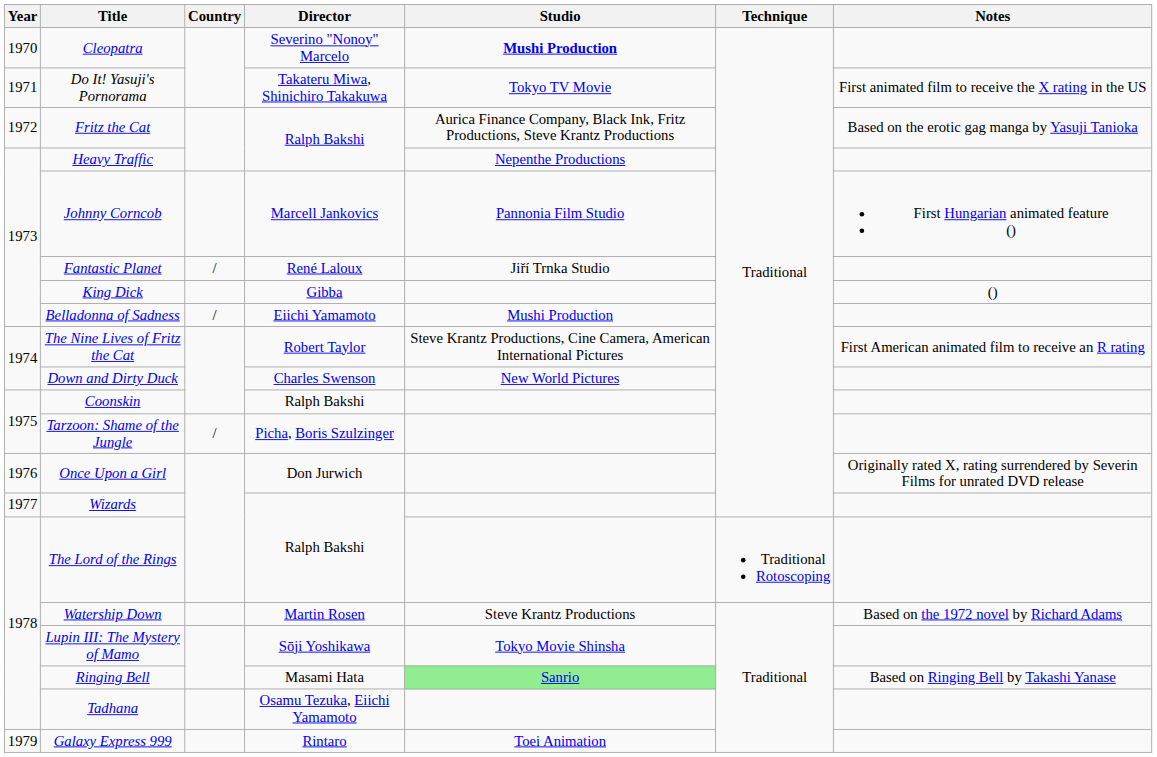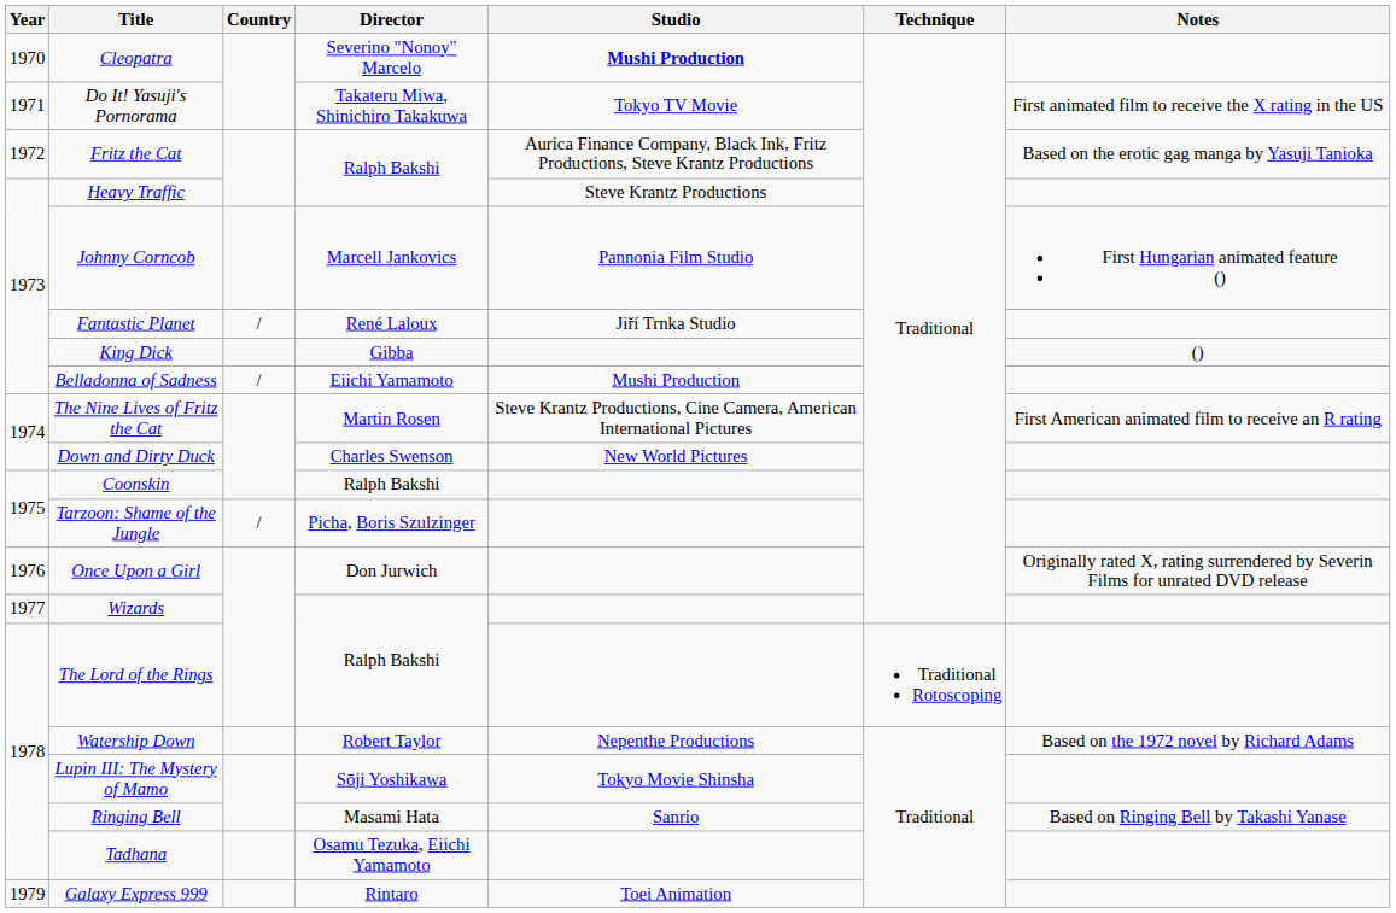 <table class="wikitable sortable" style="text-align:center;">
 <tr>
 <th scope="col">Year</th>
 <th scope="col">Title</th>
 <th scope="col">Country</th>
 <th scope="col">Director</th>
 <th scope="col">Studio</th>
 <th scope="col">Technique</th>
 <th scope="col">Notes</th>
 </tr>
 <tr>
 <td>1970</td>
 <td><em><a href='#'>Cleopatra</a></em></td>
 <td rowspan="2"></td>
 <td><a href='#'>Severino "Nonoy" Marcelo</a></td>
 <td><strong><a href='#'>Mushi Production</a></strong></td>
 <td rowspan="14">Traditional</td>
 <td></td>
 </tr>
 <tr>
 <td>1971</td>
 <td><em>Do It! Yasuji's Pornorama</em></td>
 <td><a href='#'>Takateru Miwa</a>, <a href='#'>Shinichiro Takakuwa</a></td>
 <td><a href='#'>Tokyo TV Movie</a></td>
 <td>First animated film to receive the <a href='#'>X rating</a> in the US</td>
 </tr>
 <tr>
 <td>1972</td>
 <td><em><a href='#'>Fritz the Cat</a></em></td>
 <td rowspan="2"></td>
 <td rowspan="2"><a href='#'>Ralph Bakshi</a></td>
 <td>Aurica Finance Company, Black Ink, Fritz Productions, Steve Krantz Productions</td>
 <td>Based on the erotic gag manga by <a href='#'>Yasuji Tanioka</a></td>
 </tr>
 <tr>
 <td rowspan="5">1973</td>
 <td><em><a href='#'>Heavy Traffic</a></em></td>
-<td><a href='#'>Nepenthe Productions</a></td>
+<td>Steve Krantz Productions</td>
 <td></td>
 </tr>
 <tr>
 <td><em><a href='#'>Johnny Corncob</a></em></td>
 <td></td>
 <td><a href='#'>Marcell Jankovics</a></td>
 <td><a href='#'>Pannonia Film Studio</a></td>
 <td><br><ul><li>First <a href='#'>Hungarian</a> animated feature</li><li>()</li></ul></td>
 </tr>
 <tr>
 <td><em><a href='#'>Fantastic Planet</a></em></td>
 <td>/</td>
 <td><a href='#'>René Laloux</a></td>
 <td>Jiří Trnka Studio</td>
 <td></td>
 </tr>
 <tr>
 <td><em><a href='#'>King Dick</a></em></td>
 <td></td>
 <td><a href='#'>Gibba</a></td>
 <td></td>
 <td>()</td>
 </tr>
 <tr>
 <td><em><a href='#'>Belladonna of Sadness</a></em></td>
 <td>/</td>
 <td><a href='#'>Eiichi Yamamoto</a></td>
 <td><a href='#'>Mushi Production</a></td>
 <td></td>
 </tr>
 <tr>
 <td rowspan="2">1974</td>
 <td><em><a href='#'>The Nine Lives of Fritz the Cat</a></em></td>
 <td rowspan="3"></td>
-<td><a href='#'>Robert Taylor</a></td>
+<td><a href='#'>Martin Rosen</a></td>
 <td>Steve Krantz Productions, Cine Camera, American International Pictures</td>
 <td>First American animated film to receive an <a href='#'>R rating</a></td>
 </tr>
 <tr>
 <td><em><a href='#'>Down and Dirty Duck</a></em></td>
 <td><a href='#'>Charles Swenson</a></td>
 <td><a href='#'>New World Pictures</a></td>
 <td></td>
 </tr>
 <tr>
 <td rowspan="2">1975</td>
 <td><em><a href='#'>Coonskin</a></em></td>
 <td>Ralph Bakshi</td>
 <td></td>
 <td></td>
 </tr>
 <tr>
 <td><em><a href='#'>Tarzoon: Shame of the Jungle</a></em></td>
 <td>/</td>
 <td><a href='#'>Picha</a>, <a href='#'>Boris Szulzinger</a></td>
 <td></td>
 <td></td>
 </tr>
 <tr>
 <td>1976</td>
 <td><em><a href='#'>Once Upon a Girl</a></em></td>
 <td rowspan="3"></td>
 <td>Don Jurwich</td>
 <td></td>
 <td>Originally rated X, rating surrendered by Severin Films for unrated DVD release</td>
 </tr>
 <tr>
 <td>1977</td>
 <td><em><a href='#'>Wizards</a></em></td>
 <td rowspan="2">Ralph Bakshi</td>
 <td></td>
 <td></td>
 </tr>
 <tr>
 <td rowspan="5">1978</td>
 <td><em><a href='#'>The Lord of the Rings</a></em></td>
 <td></td>
 <td><br><ul><li>Traditional</li><li><a href='#'>Rotoscoping</a></li></ul></td>
 <td></td>
 </tr>
 <tr>
 <td><em><a href='#'>Watership Down</a></em></td>
 <td></td>
-<td><a href='#'>Martin Rosen</a></td>
-<td>Steve Krantz Productions</td>
+<td><a href='#'>Robert Taylor</a></td>
+<td><a href='#'>Nepenthe Productions</a></td>
 <td rowspan="5">Traditional</td>
 <td>Based on <a href='#'>the 1972 novel</a> by <a href='#'>Richard Adams</a></td>
 </tr>
 <tr>
 <td><em><a href='#'>Lupin III: The Mystery of Mamo</a></em></td>
 <td rowspan="2"></td>
 <td><a href='#'>Sōji Yoshikawa</a></td>
 <td><a href='#'>Tokyo Movie Shinsha</a></td>
 <td></td>
 </tr>
 <tr>
 <td><em><a href='#'>Ringing Bell</a></em></td>
 <td>Masami Hata</td>
-<td style="background: lightgreen;"><a href='#'>Sanrio</a></td>
+<td><a href='#'>Sanrio</a></td>
 <td>Based on <a href='#'>Ringing Bell</a> by <a href='#'>Takashi Yanase</a></td>
 </tr>
 <tr>
 <td><em><a href='#'>Tadhana</a></em></td>
 <td></td>
 <td><a href='#'>Osamu Tezuka</a>, <a href='#'>Eiichi Yamamoto</a></td>
 <td></td>
 <td></td>
 </tr>
 <tr>
 <td>1979</td>
 <td><a href='#'><em>Galaxy Express 999</em></a></td>
 <td></td>
 <td><a href='#'>Rintaro</a></td>
 <td><a href='#'>Toei Animation</a></td>
 <td></td>
 </tr>
 </table>
